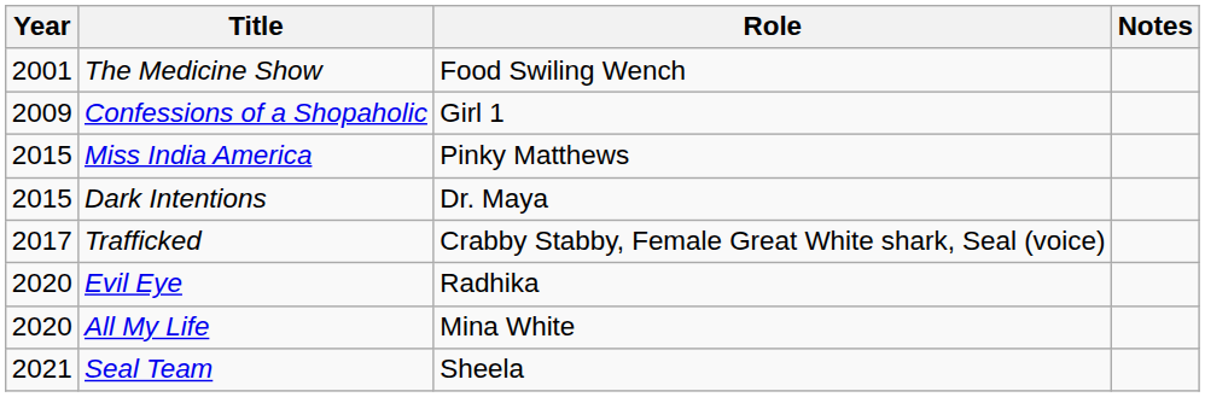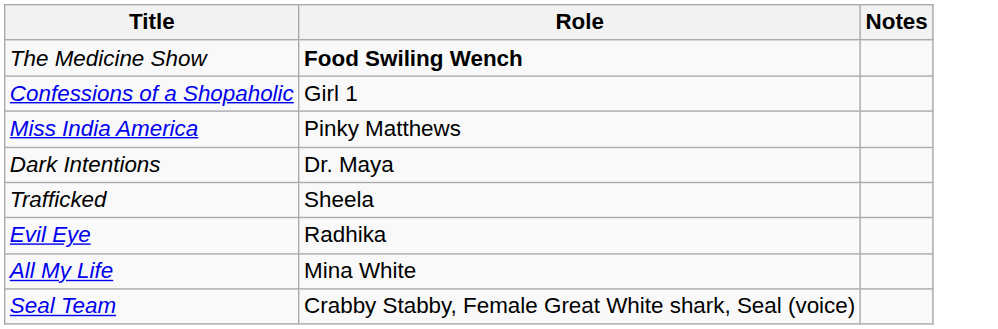 <table class="wikitable sortable">
 <tr>
-<th>Year</th>
 <th>Title</th>
 <th>Role</th>
 <th>Notes</th>
 </tr>
 <tr>
-<td>2001</td>
 <td><em>The Medicine Show</em></td>
-<td>Food Swiling Wench</td>
+<td><strong>Food Swiling Wench</strong></td>
 <td></td>
 </tr>
 <tr>
-<td>2009</td>
 <td><em><a href='#'>Confessions of a Shopaholic</a></em></td>
 <td>Girl 1</td>
 <td></td>
 </tr>
 <tr>
-<td>2015</td>
 <td><em><a href='#'>Miss India America</a></em></td>
 <td>Pinky Matthews</td>
 <td></td>
 </tr>
 <tr>
-<td>2015</td>
 <td><em>Dark Intentions</em></td>
 <td>Dr. Maya</td>
 <td></td>
 </tr>
 <tr>
-<td>2017</td>
 <td><em>Trafficked</em></td>
-<td>Crabby Stabby, Female Great White shark, Seal (voice)</td>
+<td>Sheela</td>
 <td></td>
 </tr>
 <tr>
-<td>2020</td>
 <td><em><a href='#'>Evil Eye</a></em></td>
 <td>Radhika</td>
 <td></td>
 </tr>
 <tr>
-<td>2020</td>
 <td><em><a href='#'>All My Life</a></em></td>
 <td>Mina White</td>
 <td></td>
 </tr>
 <tr>
-<td>2021</td>
 <td><em><a href='#'>Seal Team</a></em></td>
-<td>Sheela</td>
+<td>Crabby Stabby, Female Great White shark, Seal (voice)</td>
 <td></td>
 </tr>
 </table>
